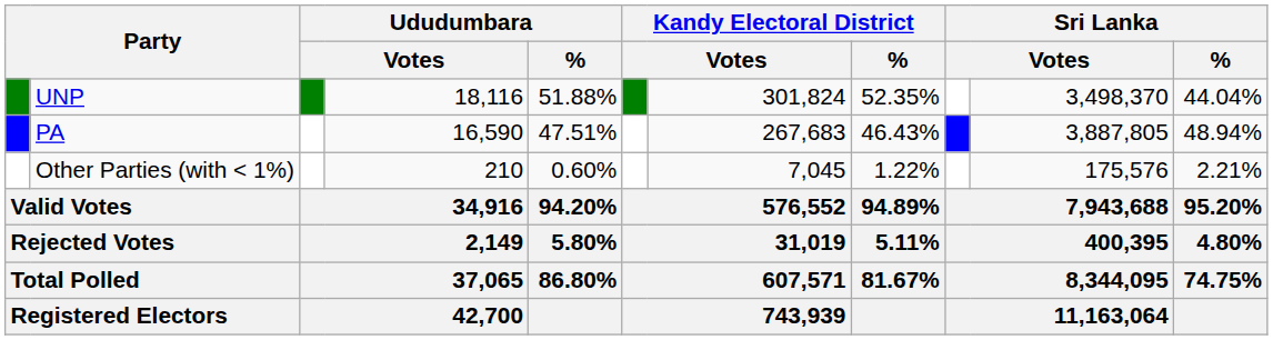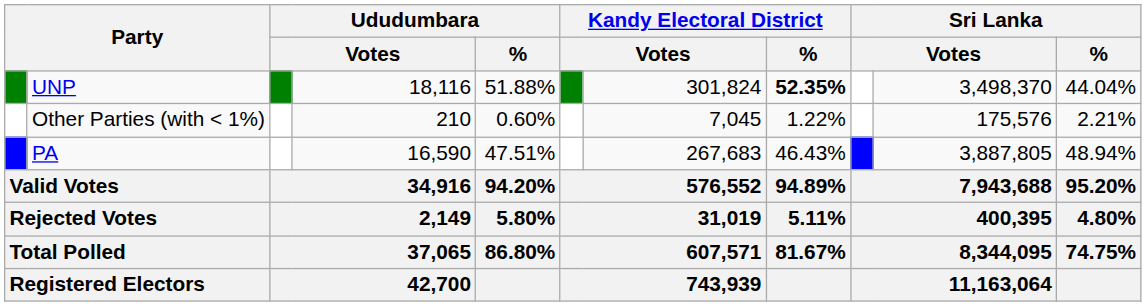 <table class="wikitable">
 <tr>
 <th colspan="2" width="144px"rowspan="2">Party</th>
 <th colspan="3" width="216px">Ududumbara</th>
 <th colspan="3" width="216px"><a href='#'>Kandy Electoral District</a></th>
 <th colspan="3" width="216px">Sri Lanka</th>
 </tr>
 <tr>
 <th colspan="2" width="144px">Votes</th>
 <th>%</th>
 <th colspan="2" width="144px">Votes</th>
 <th>%</th>
 <th colspan="2" width="144px">Votes</th>
 <th>%</th>
 </tr>
 <tr>
 <td style="background-color:green;" width="10px"></td>
 <td style="text-align:left;"><a href='#'>UNP</a></td>
 <td style="background-color:green;" width="10px"></td>
 <td style="text-align:right;">18,116</td>
 <td style="text-align:right;">51.88%</td>
 <td style="background-color:green;" width="10px"></td>
 <td style="text-align:right;">301,824</td>
-<td style="text-align:right;">52.35%</td>
+<td style="text-align:right;"><strong>52.35%</strong></td>
 <td style="background-color:white;" width="10px"></td>
 <td style="text-align:right;">3,498,370</td>
 <td style="text-align:right;">44.04%</td>
+</tr>
+<tr>
+<td style="background-color:white;" width="10px"></td>
+<td style="text-align:left;">Other Parties (with < 1%)</td>
+<td style="background-color:white;" width="10px"></td>
+<td style="text-align:right;">210</td>
+<td style="text-align:right;">0.60%</td>
+<td style="background-color:white;" width="10px"></td>
+<td style="text-align:right;">7,045</td>
+<td style="text-align:right;">1.22%</td>
+<td style="background-color:white;" width="10px"></td>
+<td style="text-align:right;">175,576</td>
+<td style="text-align:right;">2.21%</td>
 </tr>
 <tr>
 <td style="background-color:blue;" width="10px"></td>
 <td style="text-align:left;"><a href='#'>PA</a></td>
 <td style="background-color:white;" width="10px"></td>
 <td style="text-align:right;">16,590</td>
 <td style="text-align:right;">47.51%</td>
 <td style="background-color:white;" width="10px"></td>
 <td style="text-align:right;">267,683</td>
 <td style="text-align:right;">46.43%</td>
 <td style="background-color:blue;" width="10px"></td>
 <td style="text-align:right;">3,887,805</td>
 <td style="text-align:right;">48.94%</td>
-</tr>
-<tr>
-<td style="background-color:white;" width="10px"></td>
-<td style="text-align:left;">Other Parties (with < 1%)</td>
-<td style="background-color:white;" width="10px"></td>
-<td style="text-align:right;">210</td>
-<td style="text-align:right;">0.60%</td>
-<td style="background-color:white;" width="10px"></td>
-<td style="text-align:right;">7,045</td>
-<td style="text-align:right;">1.22%</td>
-<td style="background-color:white;" width="10px"></td>
-<td style="text-align:right;">175,576</td>
-<td style="text-align:right;">2.21%</td>
 </tr>
 <tr>
 <th colspan="2" width="144px"style="text-align:left;">Valid Votes</th>
 <th style="text-align:right;"colspan="2" width="144px">34,916</th>
 <th style="text-align:right;">94.20%</th>
 <th style="text-align:right;"colspan="2" width="144px">576,552</th>
 <th style="text-align:right;">94.89%</th>
 <th style="text-align:right;"colspan="2" width="144px">7,943,688</th>
 <th style="text-align:right;">95.20%</th>
 </tr>
 <tr>
 <th colspan="2" width="144px"style="text-align:left;">Rejected Votes</th>
 <th style="text-align:right;"colspan="2" width="144px">2,149</th>
 <th style="text-align:right;">5.80%</th>
 <th style="text-align:right;"colspan="2" width="144px">31,019</th>
 <th style="text-align:right;">5.11%</th>
 <th style="text-align:right;"colspan="2" width="144px">400,395</th>
 <th style="text-align:right;">4.80%</th>
 </tr>
 <tr>
 <th colspan="2" width="144px"style="text-align:left;">Total Polled</th>
 <th style="text-align:right;"colspan="2" width="144px">37,065</th>
 <th style="text-align:right;">86.80%</th>
 <th style="text-align:right;"colspan="2" width="144px">607,571</th>
 <th style="text-align:right;">81.67%</th>
 <th style="text-align:right;"colspan="2" width="144px">8,344,095</th>
 <th style="text-align:right;">74.75%</th>
 </tr>
 <tr>
 <th colspan="2" width="144px"style="text-align:left;">Registered Electors</th>
 <th style="text-align:right;"colspan="2" width="144px">42,700</th>
 <th></th>
 <th style="text-align:right;"colspan="2" width="144px">743,939</th>
 <th></th>
 <th style="text-align:right;"colspan="2" width="144px">11,163,064</th>
 <th></th>
 </tr>
 </table>
